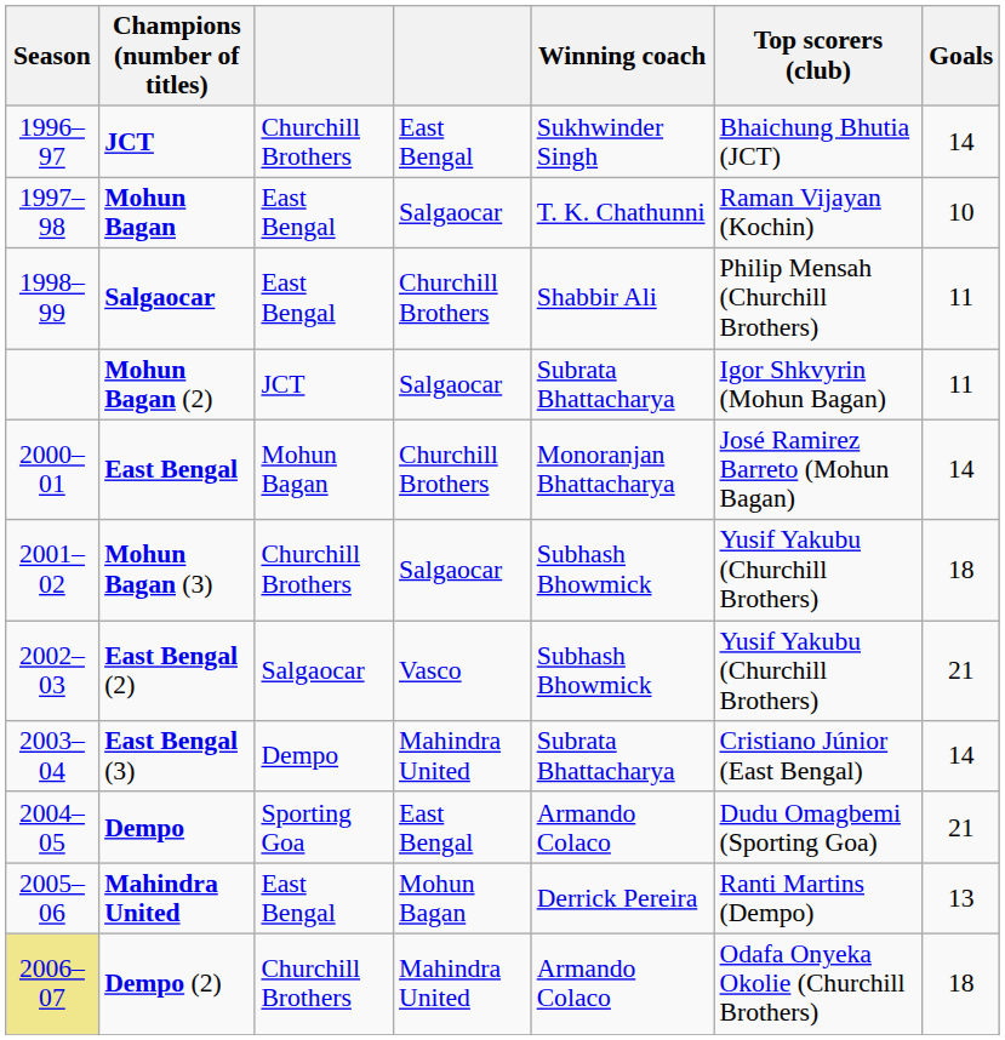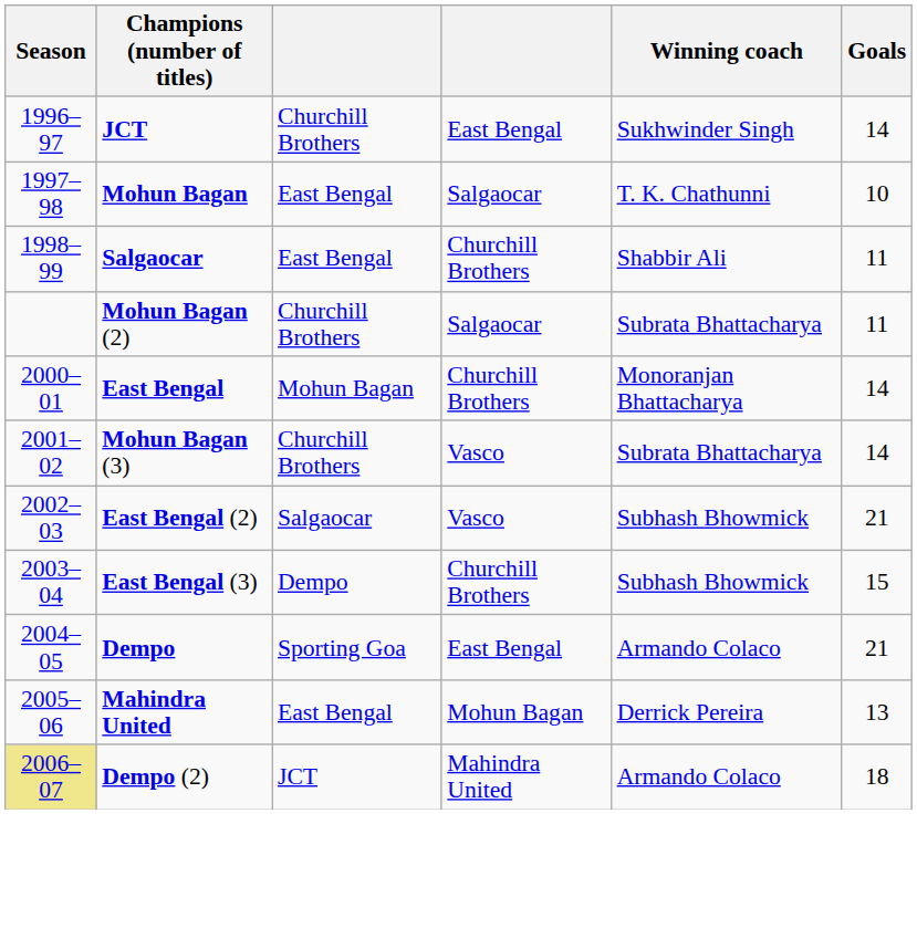 <table class="wikitable">
 <tr>
 <th>Season</th>
 <th>Champions<br>(number of titles)</th>
 <th></th>
 <th></th>
 <th>Winning coach</th>
-<th>Top scorers<br>(club)</th>
 <th>Goals</th>
 </tr>
 <tr>
 <td align=center><a href='#'>1996–97</a></td>
 <td><strong><a href='#'>JCT</a></strong></td>
 <td><a href='#'>Churchill Brothers</a></td>
 <td><a href='#'>East Bengal</a></td>
 <td> <a href='#'>Sukhwinder Singh</a></td>
-<td> <a href='#'>Bhaichung Bhutia</a> (JCT)</td>
 <td align=center>14</td>
 </tr>
 <tr>
 <td align=center><a href='#'>1997–98</a></td>
 <td><strong><a href='#'>Mohun Bagan</a></strong></td>
 <td><a href='#'>East Bengal</a></td>
 <td><a href='#'>Salgaocar</a></td>
 <td> <a href='#'>T. K. Chathunni</a></td>
-<td> <a href='#'>Raman Vijayan</a> (Kochin)</td>
 <td align=center>10</td>
 </tr>
 <tr>
 <td align=center><a href='#'>1998–99</a></td>
 <td><strong><a href='#'>Salgaocar</a></strong></td>
 <td><a href='#'>East Bengal</a></td>
 <td><a href='#'>Churchill Brothers</a></td>
 <td> <a href='#'>Shabbir Ali</a></td>
-<td> Philip Mensah (Churchill Brothers)</td>
 <td align=center>11</td>
 </tr>
 <tr>
 <td align=center></td>
 <td><strong><a href='#'>Mohun Bagan</a></strong> (2)</td>
-<td><a href='#'>JCT</a></td>
+<td><a href='#'>Churchill Brothers</a></td>
 <td><a href='#'>Salgaocar</a></td>
 <td> <a href='#'>Subrata Bhattacharya</a></td>
-<td> <a href='#'>Igor Shkvyrin</a> (Mohun Bagan)</td>
 <td align=center>11</td>
 </tr>
 <tr>
 <td align=center><a href='#'>2000–01</a></td>
 <td><strong><a href='#'>East Bengal</a></strong></td>
 <td><a href='#'>Mohun Bagan</a></td>
 <td><a href='#'>Churchill Brothers</a></td>
 <td> <a href='#'>Monoranjan Bhattacharya</a></td>
-<td> <a href='#'>José Ramirez Barreto</a> (Mohun Bagan)</td>
 <td align=center>14</td>
 </tr>
 <tr>
 <td align=center><a href='#'>2001–02</a></td>
 <td><strong><a href='#'>Mohun Bagan</a></strong> (3)</td>
 <td><a href='#'>Churchill Brothers</a></td>
-<td><a href='#'>Salgaocar</a></td>
-<td> <a href='#'>Subhash Bhowmick</a></td>
-<td> <a href='#'>Yusif Yakubu</a> (Churchill Brothers)</td>
-<td align=center>18</td>
+<td><a href='#'>Vasco</a></td>
+<td> <a href='#'>Subrata Bhattacharya</a></td>
+<td align=center>14</td>
 </tr>
 <tr>
 <td align=center><a href='#'>2002–03</a></td>
 <td><strong><a href='#'>East Bengal</a></strong> (2)</td>
 <td><a href='#'>Salgaocar</a></td>
 <td><a href='#'>Vasco</a></td>
 <td> <a href='#'>Subhash Bhowmick</a></td>
-<td> <a href='#'>Yusif Yakubu</a> (Churchill Brothers)</td>
 <td align=center>21</td>
 </tr>
 <tr>
 <td align=center><a href='#'>2003–04</a></td>
 <td><strong><a href='#'>East Bengal</a></strong> (3)</td>
 <td><a href='#'>Dempo</a></td>
-<td><a href='#'>Mahindra United</a></td>
-<td> <a href='#'>Subrata Bhattacharya</a></td>
-<td> <a href='#'>Cristiano Júnior</a> (East Bengal)</td>
-<td align=center>14</td>
+<td><a href='#'>Churchill Brothers</a></td>
+<td> <a href='#'>Subhash Bhowmick</a></td>
+<td align=center>15</td>
 </tr>
 <tr>
 <td align=center><a href='#'>2004–05</a></td>
 <td><strong><a href='#'>Dempo</a></strong></td>
 <td><a href='#'>Sporting Goa</a></td>
 <td><a href='#'>East Bengal</a></td>
 <td> <a href='#'>Armando Colaco</a></td>
-<td> <a href='#'>Dudu Omagbemi</a> (Sporting Goa)</td>
 <td align=center>21</td>
 </tr>
 <tr>
 <td align=center><a href='#'>2005–06</a></td>
 <td><strong><a href='#'>Mahindra United</a></strong></td>
 <td><a href='#'>East Bengal</a></td>
 <td><a href='#'>Mohun Bagan</a></td>
 <td> <a href='#'>Derrick Pereira</a></td>
-<td> <a href='#'>Ranti Martins</a> (Dempo)</td>
 <td align=center>13</td>
 </tr>
 <tr>
 <td align=center style="background: khaki;"><a href='#'>2006–07</a></td>
 <td><strong><a href='#'>Dempo</a></strong> (2)</td>
-<td><a href='#'>Churchill Brothers</a></td>
+<td><a href='#'>JCT</a></td>
 <td><a href='#'>Mahindra United</a></td>
 <td> <a href='#'>Armando Colaco</a></td>
-<td> <a href='#'>Odafa Onyeka Okolie</a> (Churchill Brothers)</td>
 <td align=center>18</td>
 </tr>
 </table>
